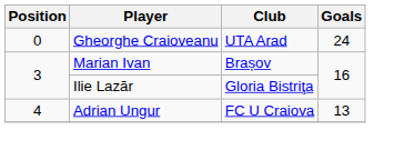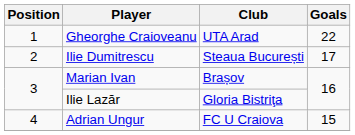 <table class="wikitable">
 <tr>
 <th style="width:28px">Position</th>
 <th>Player</th>
 <th>Club</th>
 <th>Goals</th>
 </tr>
 <tr>
-<td rowspan="1" align="center">0</td>
+<td rowspan="1" align="center">1</td>
 <td><a href='#'>Gheorghe Craioveanu</a></td>
 <td><a href='#'>UTA Arad</a></td>
-<td align="center">24</td>
+<td align="center">22</td>
+</tr>
+<tr>
+<td rowspan="1" align="center">2</td>
+<td><a href='#'>Ilie Dumitrescu</a></td>
+<td><a href='#'>Steaua București</a></td>
+<td align="center">17</td>
 </tr>
 <tr>
 <td rowspan="2" align="center">3</td>
 <td><a href='#'>Marian Ivan</a></td>
 <td><a href='#'>Brașov</a></td>
 <td rowspan="2" align="center">16</td>
 </tr>
 <tr>
 <td>Ilie Lazăr</td>
 <td><a href='#'>Gloria Bistriţa</a></td>
 </tr>
 <tr>
 <td rowspan="1" align="center">4</td>
 <td><a href='#'>Adrian Ungur</a></td>
 <td><a href='#'>FC U Craiova</a></td>
-<td align="center">13</td>
+<td align="center">15</td>
 </tr>
 <tr>
 </tr>
 </table>
